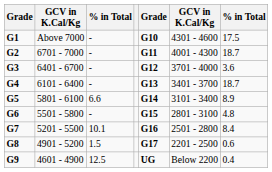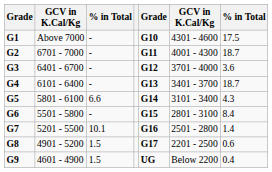 <table class="wikitable">
 <tr>
 <th>Grade</th>
 <th>GCV in<br>K.Cal/Kg</th>
 <th>% in Total</th>
 <th></th>
 <th>Grade</th>
 <th>GCV in<br>K.Cal/Kg</th>
 <th>% in Total</th>
 </tr>
 <tr>
 <td><strong>G1</strong></td>
 <td>Above 7000</td>
 <td>-</td>
 <td></td>
 <td><strong>G10</strong></td>
 <td>4301 - 4600</td>
 <td>17.5</td>
 </tr>
 <tr>
 <td><strong>G2</strong></td>
 <td>6701 - 7000</td>
 <td>-</td>
 <td></td>
 <td><strong>G11</strong></td>
 <td>4001 - 4300</td>
 <td>18.7</td>
 </tr>
 <tr>
 <td><strong>G3</strong></td>
 <td>6401 - 6700</td>
 <td>-</td>
 <td></td>
 <td><strong>G12</strong></td>
 <td>3701 - 4000</td>
 <td>3.6</td>
 </tr>
 <tr>
 <td><strong>G4</strong></td>
 <td>6101 - 6400</td>
 <td>-</td>
 <td></td>
 <td><strong>G13</strong></td>
 <td>3401 - 3700</td>
 <td>18.7</td>
 </tr>
 <tr>
 <td><strong>G5</strong></td>
 <td>5801 - 6100</td>
 <td>6.6</td>
 <td></td>
 <td><strong>G14</strong></td>
 <td>3101 - 3400</td>
-<td>8.9</td>
+<td>4.3</td>
 </tr>
 <tr>
 <td><strong>G6</strong></td>
 <td>5501 - 5800</td>
 <td>-</td>
 <td></td>
 <td><strong>G15</strong></td>
 <td>2801 - 3100</td>
-<td>4.8</td>
+<td>8.4</td>
 </tr>
 <tr>
 <td><strong>G7</strong></td>
 <td>5201 - 5500</td>
 <td>10.1</td>
 <td></td>
 <td><strong>G16</strong></td>
 <td>2501 - 2800</td>
-<td>8.4</td>
+<td>1.4</td>
 </tr>
 <tr>
 <td><strong>G8</strong></td>
 <td>4901 - 5200</td>
 <td>1.5</td>
 <td></td>
 <td><strong>G17</strong></td>
 <td>2201 - 2500</td>
 <td>0.6</td>
 </tr>
 <tr>
 <td><strong>G9</strong></td>
 <td>4601 - 4900</td>
-<td>12.5</td>
+<td>1.5</td>
 <td></td>
 <td><strong>UG</strong></td>
 <td>Below 2200</td>
 <td>0.4</td>
 </tr>
 </table>
